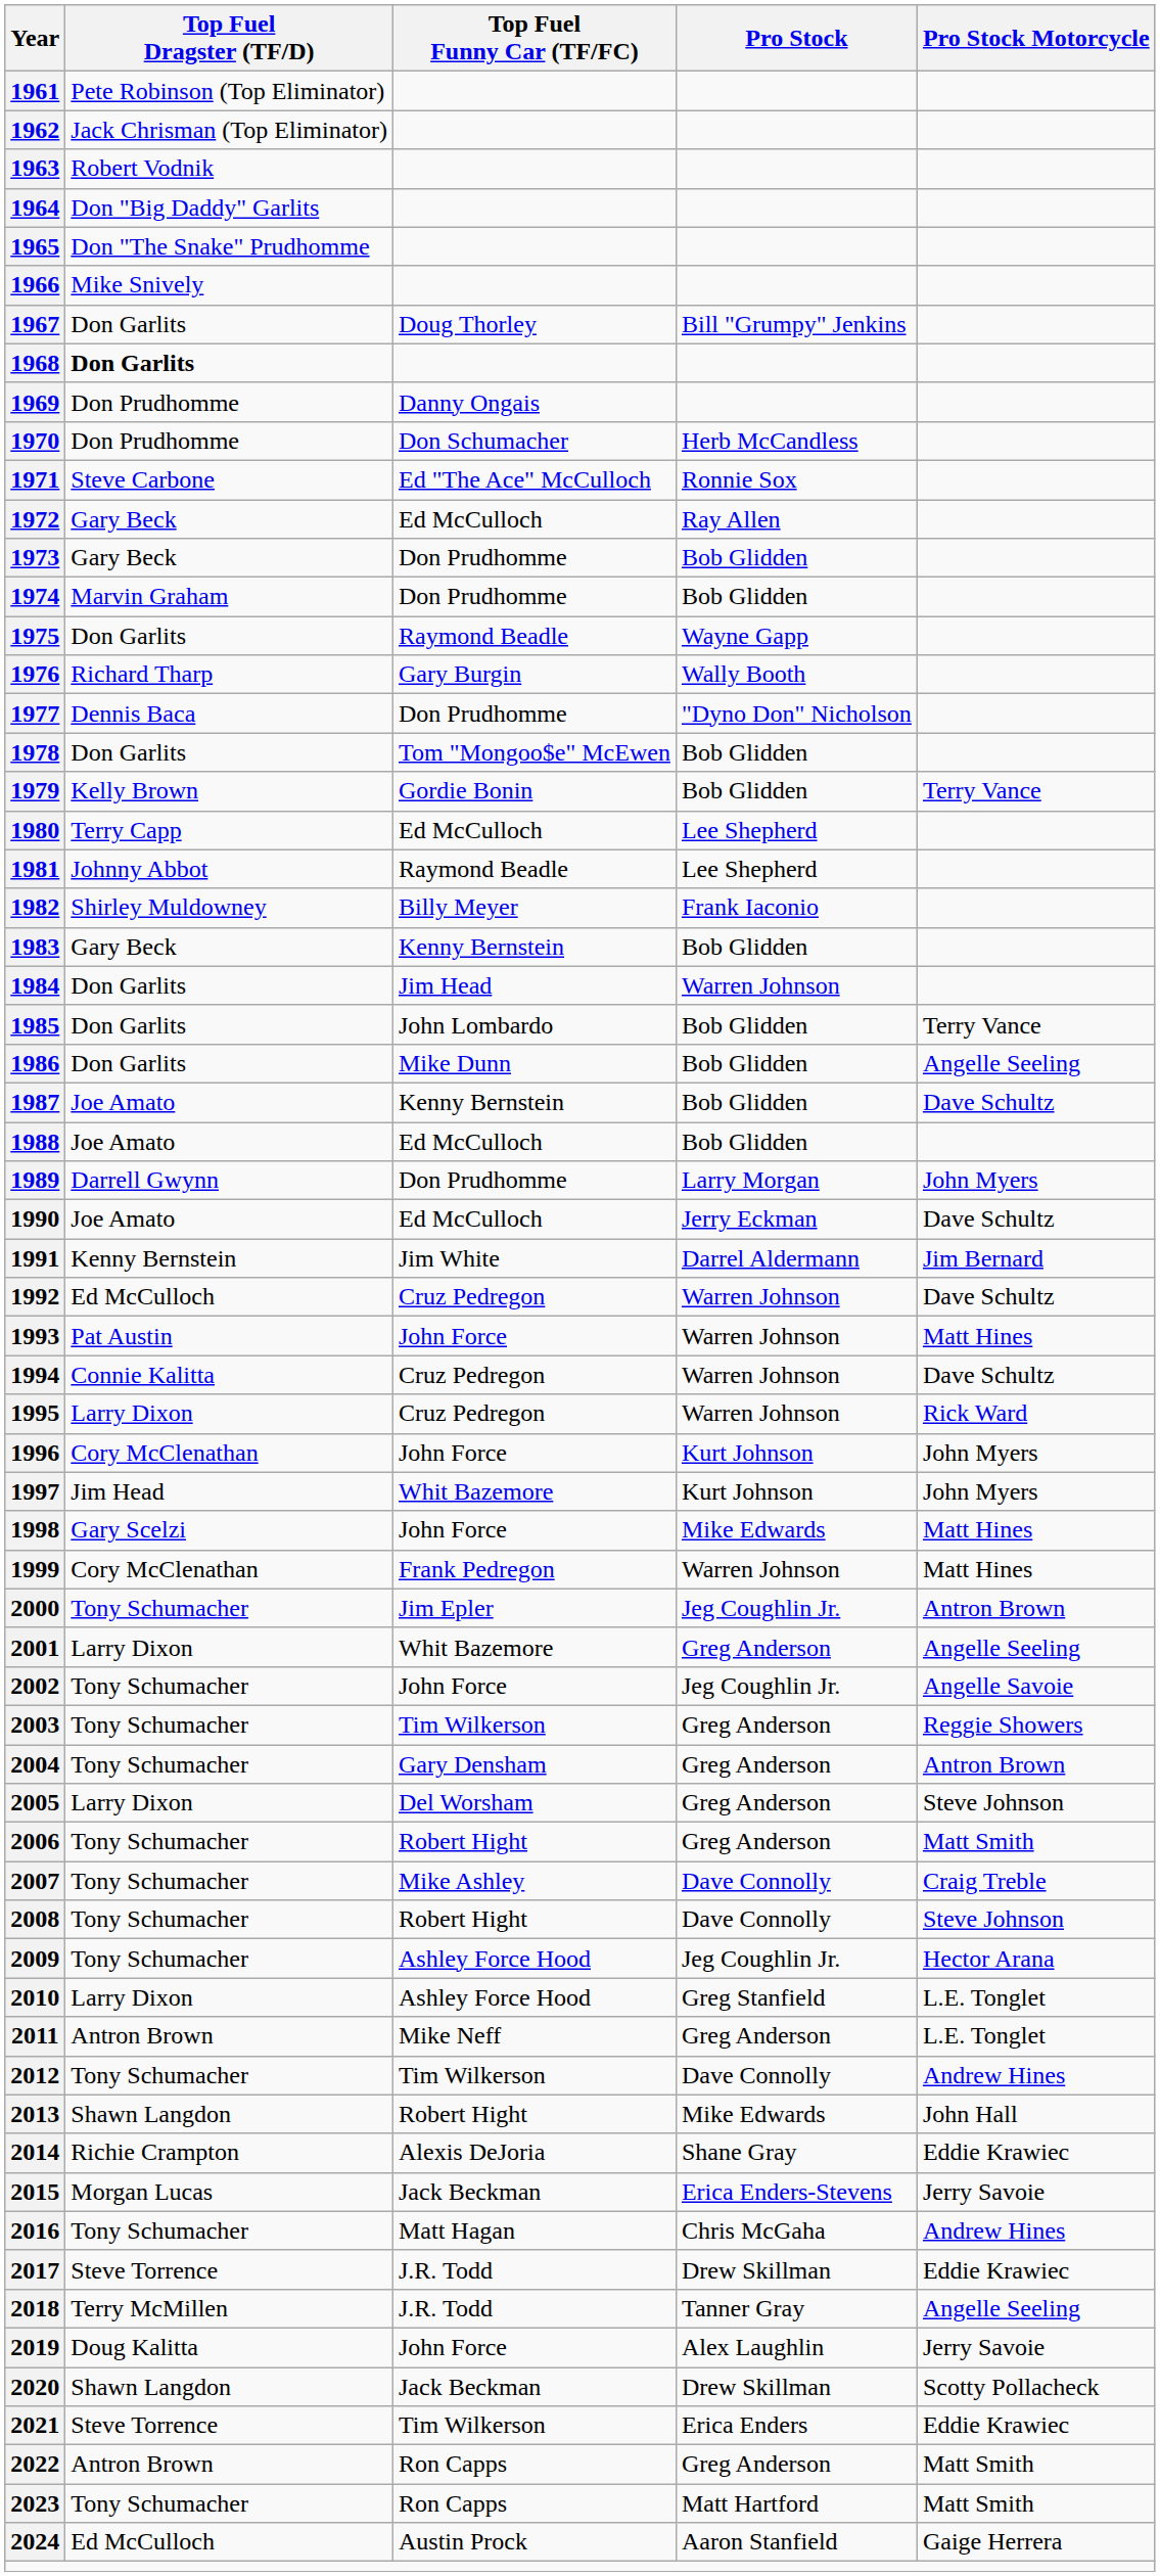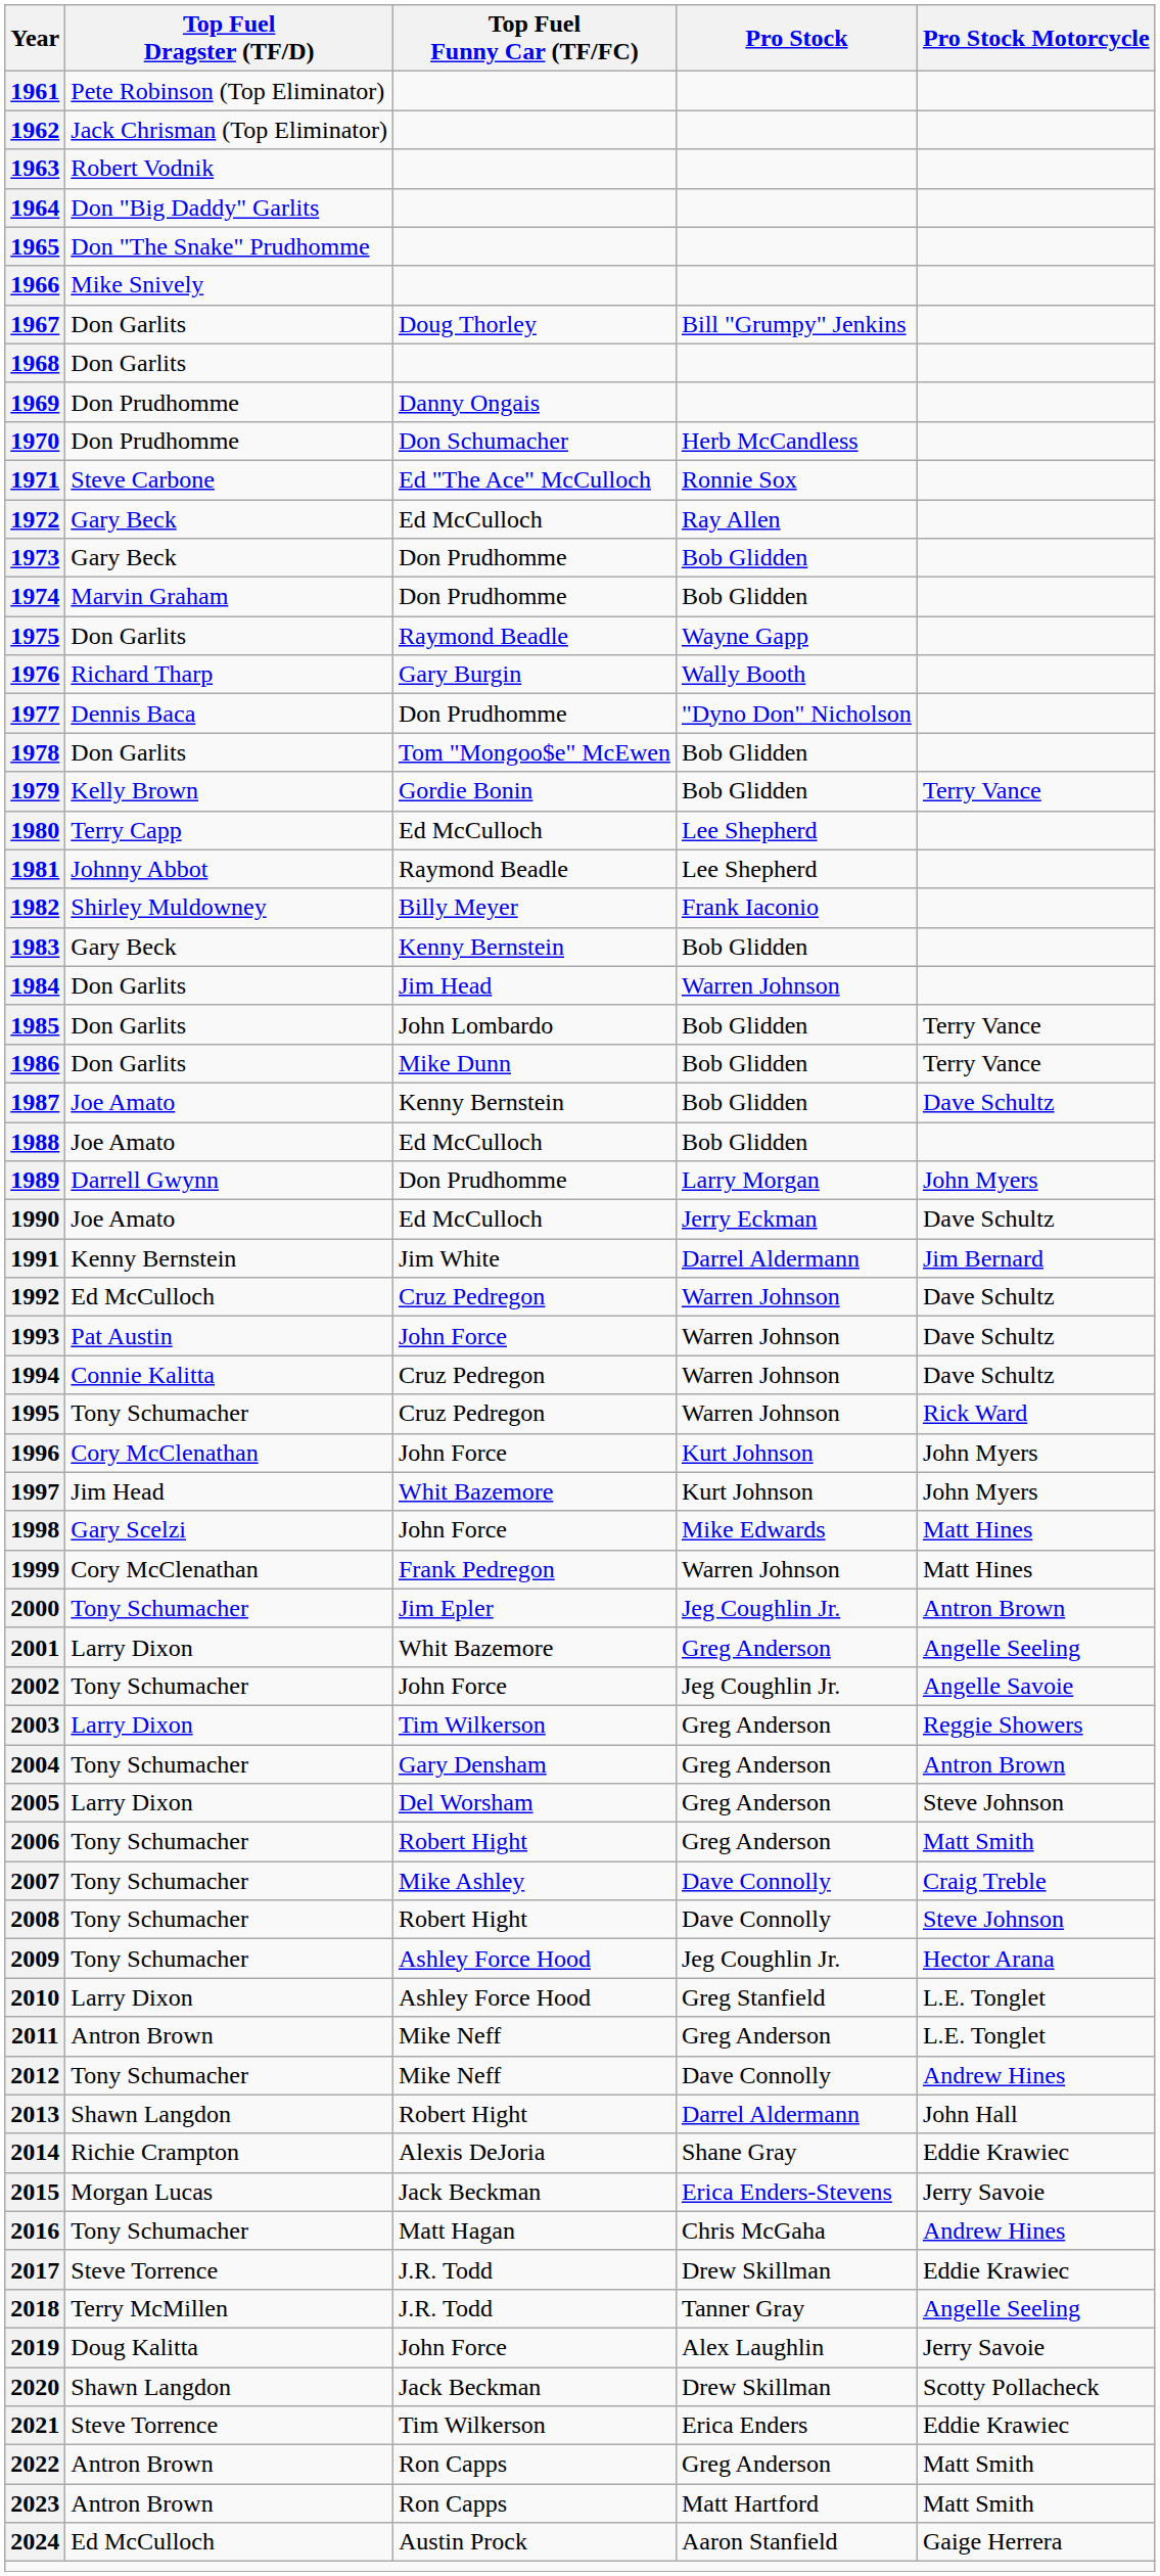 <table class="wikitable">
 <tr>
 <th>Year</th>
 <th><a href='#'>Top Fuel</a><br><a href='#'>Dragster</a> (TF/D)</th>
 <th>Top Fuel<br><a href='#'>Funny Car</a> (TF/FC)</th>
 <th><a href='#'>Pro Stock</a></th>
 <th><a href='#'>Pro Stock Motorcycle</a></th>
 </tr>
 <tr>
 <th><a href='#'>1961</a></th>
 <td><a href='#'>Pete Robinson</a> (Top Eliminator)</td>
 <td></td>
 <td></td>
 <td></td>
 </tr>
 <tr>
 <th><a href='#'>1962</a></th>
 <td><a href='#'>Jack Chrisman</a> (Top Eliminator)</td>
 <td></td>
 <td></td>
 <td></td>
 </tr>
 <tr>
 <th><a href='#'>1963</a></th>
 <td><a href='#'>Robert Vodnik</a></td>
 <td></td>
 <td></td>
 <td></td>
 </tr>
 <tr>
 <th><a href='#'>1964</a></th>
 <td><a href='#'>Don "Big Daddy" Garlits</a></td>
 <td></td>
 <td></td>
 <td></td>
 </tr>
 <tr>
 <th><a href='#'>1965</a></th>
 <td><a href='#'>Don "The Snake" Prudhomme</a></td>
 <td></td>
 <td></td>
 <td></td>
 </tr>
 <tr>
 <th><a href='#'>1966</a></th>
 <td><a href='#'>Mike Snively</a></td>
 <td></td>
 <td></td>
 <td></td>
 </tr>
 <tr>
 <th><a href='#'>1967</a></th>
 <td>Don Garlits</td>
 <td><a href='#'>Doug Thorley</a></td>
 <td><a href='#'>Bill "Grumpy" Jenkins</a></td>
 <td></td>
 </tr>
 <tr>
 <th><a href='#'>1968</a></th>
-<td><strong>Don Garlits</strong></td>
+<td>Don Garlits</td>
 <td></td>
 <td></td>
 <td></td>
 </tr>
 <tr>
 <th><a href='#'>1969</a></th>
 <td>Don Prudhomme</td>
 <td><a href='#'>Danny Ongais</a></td>
 <td></td>
 <td></td>
 </tr>
 <tr>
 <th><a href='#'>1970</a></th>
 <td>Don Prudhomme</td>
 <td><a href='#'>Don Schumacher</a></td>
 <td><a href='#'>Herb McCandless</a></td>
 <td></td>
 </tr>
 <tr>
 <th><a href='#'>1971</a></th>
 <td><a href='#'>Steve Carbone</a></td>
 <td><a href='#'>Ed "The Ace" McCulloch</a></td>
 <td><a href='#'>Ronnie Sox</a></td>
 <td></td>
 </tr>
 <tr>
 <th><a href='#'>1972</a></th>
 <td><a href='#'>Gary Beck</a></td>
 <td>Ed McCulloch</td>
 <td><a href='#'>Ray Allen</a></td>
 <td></td>
 </tr>
 <tr>
 <th><a href='#'>1973</a></th>
 <td>Gary Beck</td>
 <td>Don Prudhomme</td>
 <td><a href='#'>Bob Glidden</a></td>
 <td></td>
 </tr>
 <tr>
 <th><a href='#'>1974</a></th>
 <td><a href='#'>Marvin Graham</a></td>
 <td>Don Prudhomme</td>
 <td>Bob Glidden</td>
 <td></td>
 </tr>
 <tr>
 <th><a href='#'>1975</a></th>
 <td>Don Garlits</td>
 <td><a href='#'>Raymond Beadle</a></td>
 <td><a href='#'>Wayne Gapp</a></td>
 <td></td>
 </tr>
 <tr>
 <th><a href='#'>1976</a></th>
 <td><a href='#'>Richard Tharp</a></td>
 <td><a href='#'>Gary Burgin</a></td>
 <td><a href='#'>Wally Booth</a></td>
 <td></td>
 </tr>
 <tr>
 <th><a href='#'>1977</a></th>
 <td><a href='#'>Dennis Baca</a></td>
 <td>Don Prudhomme</td>
 <td><a href='#'>"Dyno Don" Nicholson</a></td>
 <td></td>
 </tr>
 <tr>
 <th><a href='#'>1978</a></th>
 <td>Don Garlits</td>
 <td><a href='#'>Tom "Mongoo$e" McEwen</a></td>
 <td>Bob Glidden</td>
 <td></td>
 </tr>
 <tr>
 <th><a href='#'>1979</a></th>
 <td><a href='#'>Kelly Brown</a></td>
 <td><a href='#'>Gordie Bonin</a></td>
 <td>Bob Glidden</td>
 <td><a href='#'>Terry Vance</a></td>
 </tr>
 <tr>
 <th><a href='#'>1980</a></th>
 <td><a href='#'>Terry Capp</a></td>
 <td>Ed McCulloch</td>
 <td><a href='#'>Lee Shepherd</a></td>
 <td></td>
 </tr>
 <tr>
 <th><a href='#'>1981</a></th>
 <td><a href='#'>Johnny Abbot</a></td>
 <td>Raymond Beadle</td>
 <td>Lee Shepherd</td>
 <td></td>
 </tr>
 <tr>
 <th><a href='#'>1982</a></th>
 <td><a href='#'>Shirley Muldowney</a></td>
 <td><a href='#'>Billy Meyer</a></td>
 <td><a href='#'>Frank Iaconio</a></td>
 <td></td>
 </tr>
 <tr>
 <th><a href='#'>1983</a></th>
 <td>Gary Beck</td>
 <td><a href='#'>Kenny Bernstein</a></td>
 <td>Bob Glidden</td>
 <td></td>
 </tr>
 <tr>
 <th><a href='#'>1984</a></th>
 <td>Don Garlits</td>
 <td><a href='#'>Jim Head</a></td>
 <td><a href='#'>Warren Johnson</a></td>
 <td></td>
 </tr>
 <tr>
 <th><a href='#'>1985</a></th>
 <td>Don Garlits</td>
 <td>John Lombardo</td>
 <td>Bob Glidden</td>
 <td>Terry Vance</td>
 </tr>
 <tr>
 <th><a href='#'>1986</a></th>
 <td>Don Garlits</td>
 <td><a href='#'>Mike Dunn</a></td>
 <td>Bob Glidden</td>
-<td><a href='#'>Angelle Seeling</a></td>
+<td>Terry Vance</td>
 </tr>
 <tr>
 <th><a href='#'>1987</a></th>
 <td><a href='#'>Joe Amato</a></td>
 <td>Kenny Bernstein</td>
 <td>Bob Glidden</td>
 <td><a href='#'>Dave Schultz</a></td>
 </tr>
 <tr>
 <th><a href='#'>1988</a></th>
 <td>Joe Amato</td>
 <td>Ed McCulloch</td>
 <td>Bob Glidden</td>
 <td Dave Schultz></td>
 </tr>
 <tr>
 <th><a href='#'>1989</a></th>
 <td><a href='#'>Darrell Gwynn</a></td>
 <td>Don Prudhomme</td>
 <td><a href='#'>Larry Morgan</a></td>
 <td><a href='#'>John Myers</a></td>
 </tr>
 <tr>
 <th>1990</th>
 <td>Joe Amato</td>
 <td>Ed McCulloch</td>
 <td><a href='#'>Jerry Eckman</a></td>
 <td>Dave Schultz</td>
 </tr>
 <tr>
 <th>1991</th>
 <td>Kenny Bernstein</td>
 <td>Jim White</td>
 <td><a href='#'>Darrel Aldermann</a></td>
 <td><a href='#'>Jim Bernard</a></td>
 </tr>
 <tr>
 <th>1992</th>
 <td>Ed McCulloch</td>
 <td><a href='#'>Cruz Pedregon</a></td>
 <td><a href='#'>Warren Johnson</a></td>
 <td>Dave Schultz</td>
 </tr>
 <tr>
 <th>1993</th>
 <td><a href='#'>Pat Austin</a></td>
 <td><a href='#'>John Force</a></td>
 <td>Warren Johnson</td>
-<td><a href='#'>Matt Hines</a></td>
+<td>Dave Schultz</td>
 </tr>
 <tr>
 <th>1994</th>
 <td><a href='#'>Connie Kalitta</a></td>
 <td>Cruz Pedregon</td>
 <td>Warren Johnson</td>
 <td>Dave Schultz</td>
 </tr>
 <tr>
 <th>1995</th>
-<td><a href='#'>Larry Dixon</a></td>
+<td>Tony Schumacher</td>
 <td>Cruz Pedregon</td>
 <td>Warren Johnson</td>
 <td><a href='#'>Rick Ward</a></td>
 </tr>
 <tr>
 <th>1996</th>
 <td><a href='#'>Cory McClenathan</a></td>
 <td>John Force</td>
 <td><a href='#'>Kurt Johnson</a></td>
 <td>John Myers</td>
 </tr>
 <tr>
 <th>1997</th>
 <td>Jim Head</td>
 <td><a href='#'>Whit Bazemore</a></td>
 <td>Kurt Johnson</td>
 <td>John Myers</td>
 </tr>
 <tr>
 <th>1998</th>
 <td><a href='#'>Gary Scelzi</a></td>
 <td>John Force</td>
 <td><a href='#'>Mike Edwards</a></td>
 <td><a href='#'>Matt Hines</a></td>
 </tr>
 <tr>
 <th>1999</th>
 <td>Cory McClenathan</td>
 <td><a href='#'>Frank Pedregon</a></td>
 <td>Warren Johnson</td>
 <td>Matt Hines</td>
 </tr>
 <tr>
 <th>2000</th>
 <td><a href='#'>Tony Schumacher</a></td>
 <td><a href='#'>Jim Epler</a></td>
 <td><a href='#'>Jeg Coughlin Jr.</a></td>
 <td><a href='#'>Antron Brown</a></td>
 </tr>
 <tr>
 <th>2001</th>
 <td>Larry Dixon</td>
 <td>Whit Bazemore</td>
 <td><a href='#'>Greg Anderson</a></td>
 <td><a href='#'>Angelle Seeling</a></td>
 </tr>
 <tr>
 <th>2002</th>
 <td>Tony Schumacher</td>
 <td>John Force</td>
 <td>Jeg Coughlin Jr.</td>
 <td><a href='#'>Angelle Savoie</a></td>
 </tr>
 <tr>
 <th>2003</th>
-<td>Tony Schumacher</td>
+<td><a href='#'>Larry Dixon</a></td>
 <td><a href='#'>Tim Wilkerson</a></td>
 <td>Greg Anderson</td>
 <td><a href='#'>Reggie Showers</a></td>
 </tr>
 <tr>
 <th>2004</th>
 <td>Tony Schumacher</td>
 <td><a href='#'>Gary Densham</a></td>
 <td>Greg Anderson</td>
 <td><a href='#'>Antron Brown</a></td>
 </tr>
 <tr>
 <th>2005</th>
 <td>Larry Dixon</td>
 <td><a href='#'>Del Worsham</a></td>
 <td>Greg Anderson</td>
 <td>Steve Johnson</td>
 </tr>
 <tr>
 <th>2006</th>
 <td>Tony Schumacher</td>
 <td><a href='#'>Robert Hight</a></td>
 <td>Greg Anderson</td>
 <td><a href='#'>Matt Smith</a></td>
 </tr>
 <tr>
 <th>2007</th>
 <td>Tony Schumacher</td>
 <td><a href='#'>Mike Ashley</a></td>
 <td><a href='#'>Dave Connolly</a></td>
 <td><a href='#'>Craig Treble</a></td>
 </tr>
 <tr>
 <th>2008</th>
 <td>Tony Schumacher</td>
 <td>Robert Hight</td>
 <td>Dave Connolly</td>
 <td><a href='#'>Steve Johnson</a></td>
 </tr>
 <tr>
 <th>2009</th>
 <td>Tony Schumacher</td>
 <td><a href='#'>Ashley Force Hood</a></td>
 <td>Jeg Coughlin Jr.</td>
 <td><a href='#'>Hector Arana</a></td>
 </tr>
 <tr>
 <th>2010</th>
 <td>Larry Dixon</td>
 <td>Ashley Force Hood</td>
 <td>Greg Stanfield</td>
 <td>L.E. Tonglet</td>
 </tr>
 <tr>
 <th>2011</th>
 <td>Antron Brown</td>
 <td>Mike Neff</td>
 <td>Greg Anderson</td>
 <td>L.E. Tonglet</td>
 </tr>
 <tr>
 <th>2012</th>
 <td>Tony Schumacher</td>
-<td>Tim Wilkerson</td>
+<td>Mike Neff</td>
 <td>Dave Connolly</td>
 <td><a href='#'>Andrew Hines</a></td>
 </tr>
 <tr>
 <th>2013</th>
 <td>Shawn Langdon</td>
 <td>Robert Hight</td>
-<td>Mike Edwards</td>
+<td><a href='#'>Darrel Aldermann</a></td>
 <td>John Hall</td>
 </tr>
 <tr>
 <th>2014</th>
 <td>Richie Crampton</td>
 <td>Alexis DeJoria</td>
 <td>Shane Gray</td>
 <td>Eddie Krawiec</td>
 </tr>
 <tr>
 <th>2015</th>
 <td>Morgan Lucas</td>
 <td>Jack Beckman</td>
 <td><a href='#'>Erica Enders-Stevens</a></td>
 <td>Jerry Savoie</td>
 </tr>
 <tr>
 <th>2016</th>
 <td>Tony Schumacher</td>
 <td>Matt Hagan</td>
 <td>Chris McGaha</td>
 <td><a href='#'>Andrew Hines</a></td>
 </tr>
 <tr>
 <th>2017</th>
 <td>Steve Torrence</td>
 <td>J.R. Todd</td>
 <td>Drew Skillman</td>
 <td>Eddie Krawiec</td>
 </tr>
 <tr>
 <th>2018</th>
 <td>Terry McMillen</td>
 <td>J.R. Todd</td>
 <td>Tanner Gray</td>
 <td><a href='#'>Angelle Seeling</a></td>
 </tr>
 <tr>
 <th>2019</th>
 <td>Doug Kalitta</td>
 <td>John Force</td>
 <td>Alex Laughlin</td>
 <td>Jerry Savoie</td>
 </tr>
 <tr>
 <th>2020</th>
 <td>Shawn Langdon</td>
 <td>Jack Beckman</td>
 <td>Drew Skillman</td>
 <td>Scotty Pollacheck</td>
 </tr>
 <tr>
 <th>2021</th>
 <td>Steve Torrence</td>
 <td>Tim Wilkerson</td>
 <td>Erica Enders</td>
 <td>Eddie Krawiec</td>
 </tr>
 <tr>
 <th>2022</th>
 <td>Antron Brown</td>
 <td>Ron Capps</td>
 <td>Greg Anderson</td>
 <td>Matt Smith</td>
 </tr>
 <tr>
 <th>2023</th>
-<td>Tony Schumacher</td>
+<td>Antron Brown</td>
 <td>Ron Capps</td>
 <td>Matt Hartford</td>
 <td>Matt Smith</td>
 </tr>
 <tr>
 <th>2024</th>
 <td>Ed McCulloch</td>
 <td>Austin Prock</td>
 <td>Aaron Stanfield</td>
 <td>Gaige Herrera</td>
 </tr>
 <tr>
 <td align="center" colspan="5" style="font-size: 10pt"></td>
 </tr>
 </table>
